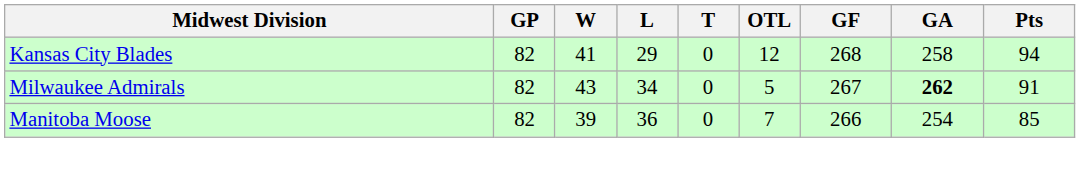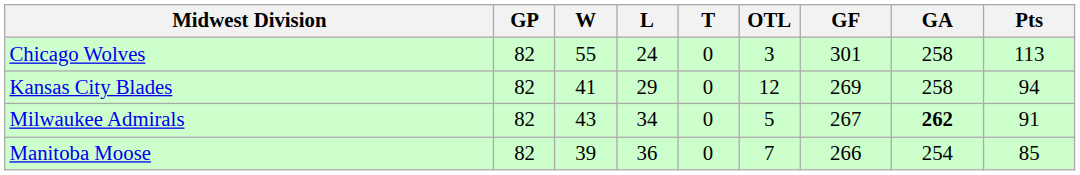 <table class="wikitable">
 <tr>
 <th width="40%">Midwest Division</th>
 <th width="5%">GP</th>
 <th width="5%">W</th>
 <th width="5%">L</th>
 <th width="5%">T</th>
 <th width="5%">OTL</th>
 <th width="7.5%">GF</th>
 <th width="7.5%">GA</th>
 <th width="7.5%">Pts</th>
 </tr>
 <tr align="center" bgcolor="#CCFFCC">
+<td align="left"><a href='#'>Chicago Wolves</a></td>
+<td>82</td>
+<td>55</td>
+<td>24</td>
+<td>0</td>
+<td>3</td>
+<td>301</td>
+<td>258</td>
+<td>113</td>
+</tr>
+<tr align="center" bgcolor="#CCFFCC">
 <td align="left"><a href='#'>Kansas City Blades</a></td>
 <td>82</td>
 <td>41</td>
 <td>29</td>
 <td>0</td>
 <td>12</td>
-<td>268</td>
+<td>269</td>
 <td>258</td>
 <td>94</td>
 </tr>
 <tr align="center" bgcolor="#CCFFCC">
 <td align="left"><a href='#'>Milwaukee Admirals</a></td>
 <td>82</td>
 <td>43</td>
 <td>34</td>
 <td>0</td>
 <td>5</td>
 <td>267</td>
 <td><strong>262</strong></td>
 <td>91</td>
 </tr>
 <tr align="center" bgcolor="#CCFFCC">
 <td align="left"><a href='#'>Manitoba Moose</a></td>
 <td>82</td>
 <td>39</td>
 <td>36</td>
 <td>0</td>
 <td>7</td>
 <td>266</td>
 <td>254</td>
 <td>85</td>
 </tr>
 </table>
